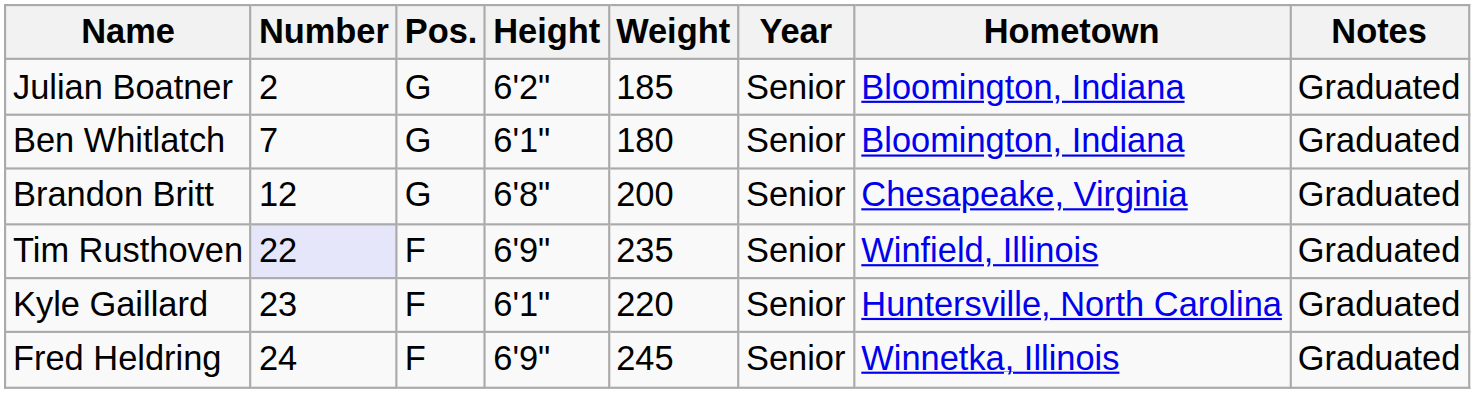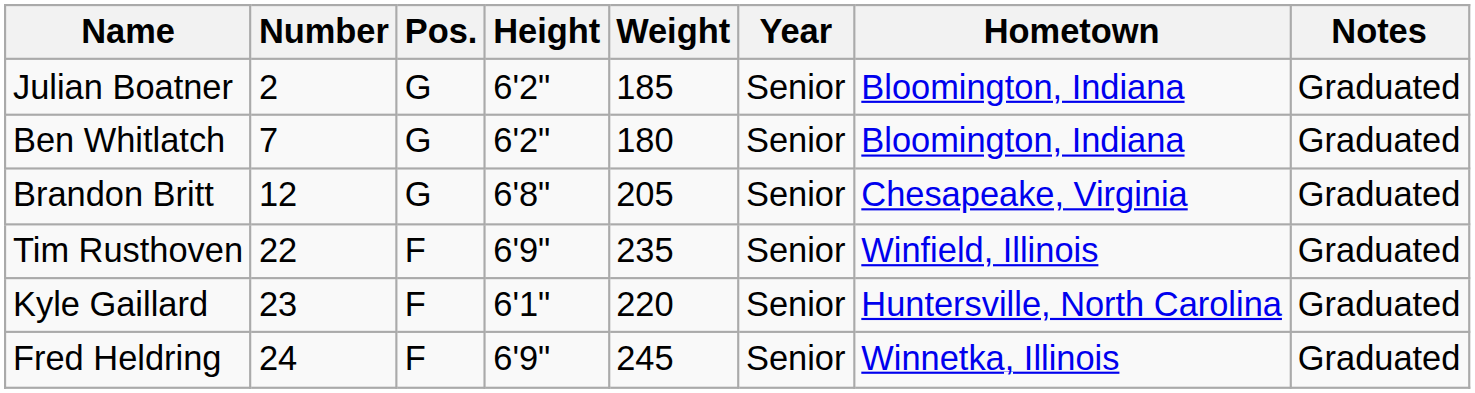 <table class="wikitable sortable">
 <tr>
 <th>Name</th>
 <th>Number</th>
 <th>Pos.</th>
 <th>Height</th>
 <th>Weight</th>
 <th>Year</th>
 <th>Hometown</th>
 <th class="unsortable">Notes</th>
 </tr>
 <tr>
 <td>Julian Boatner</td>
 <td>2</td>
 <td>G</td>
 <td>6'2"</td>
 <td>185</td>
 <td>Senior</td>
 <td><a href='#'>Bloomington, Indiana</a></td>
 <td>Graduated</td>
 </tr>
 <tr>
 <td>Ben Whitlatch</td>
 <td>7</td>
 <td>G</td>
-<td>6'1"</td>
+<td>6'2"</td>
 <td>180</td>
 <td>Senior</td>
 <td><a href='#'>Bloomington, Indiana</a></td>
 <td>Graduated</td>
 </tr>
 <tr>
 <td>Brandon Britt</td>
 <td>12</td>
 <td>G</td>
 <td>6'8"</td>
-<td>200</td>
+<td>205</td>
 <td>Senior</td>
 <td><a href='#'>Chesapeake, Virginia</a></td>
 <td>Graduated</td>
 </tr>
 <tr>
 <td>Tim Rusthoven</td>
-<td style="background: lavender;">22</td>
+<td>22</td>
 <td>F</td>
 <td>6'9"</td>
 <td>235</td>
 <td>Senior</td>
 <td><a href='#'>Winfield, Illinois</a></td>
 <td>Graduated</td>
 </tr>
 <tr>
 <td>Kyle Gaillard</td>
 <td>23</td>
 <td>F</td>
 <td>6'1"</td>
 <td>220</td>
 <td>Senior</td>
 <td><a href='#'>Huntersville, North Carolina</a></td>
 <td>Graduated</td>
 </tr>
 <tr>
 <td>Fred Heldring</td>
 <td>24</td>
 <td>F</td>
 <td>6'9"</td>
 <td>245</td>
 <td>Senior</td>
 <td><a href='#'>Winnetka, Illinois</a></td>
 <td>Graduated</td>
 </tr>
 </table>
